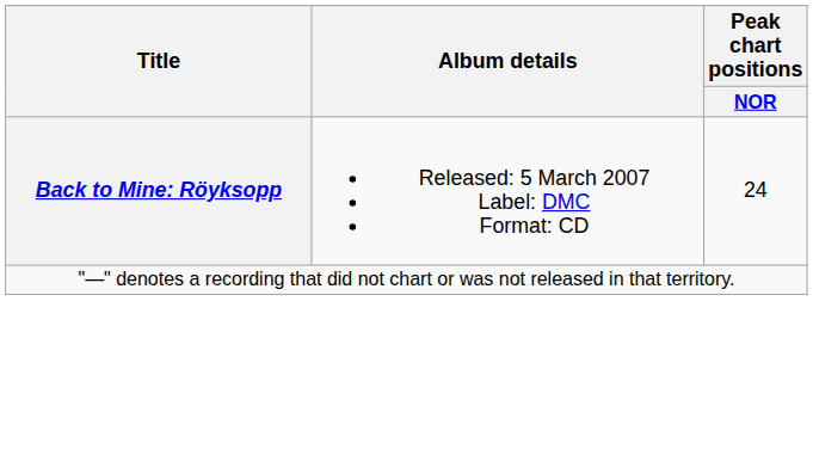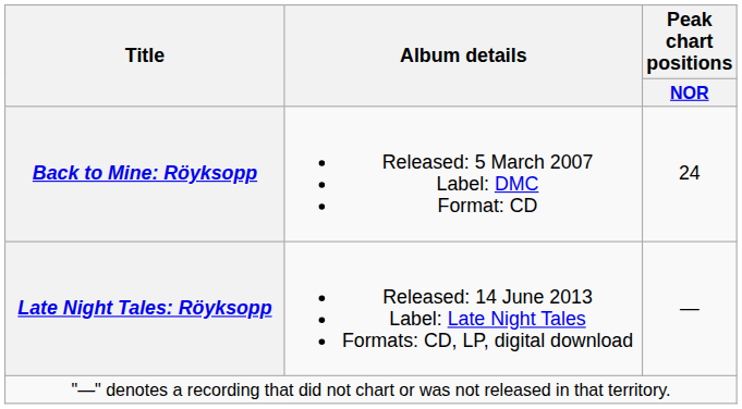 <table class="wikitable plainrowheaders" style="text-align:center;">
 <tr>
 <th scope="col" rowspan="2" style="width:14em;">Title</th>
 <th scope="col" rowspan="2" style="width:18em;">Album details</th>
 <th scope="col">Peak chart positions</th>
 </tr>
 <tr>
 <th scope="col" style="width:2.5em;font-size:90%;"><a href='#'>NOR</a><br></th>
 </tr>
 <tr>
 <th scope="row"><em><a href='#'>Back to Mine: Röyksopp</a></em></th>
 <td><br><ul><li>Released: 5 March 2007</li><li>Label: <a href='#'>DMC</a></li><li>Format: CD</li></ul></td>
 <td>24</td>
 </tr>
 <tr>
+<th scope="row"><em><a href='#'>Late Night Tales: Röyksopp</a></em></th>
+<td><br><ul><li>Released: 14 June 2013</li><li>Label: <a href='#'>Late Night Tales</a></li><li>Formats: CD, LP, digital download</li></ul></td>
+<td>—</td>
+</tr>
+<tr>
 <td colspan="3" style="font-size:90%">"—" denotes a recording that did not chart or was not released in that territory.</td>
 </tr>
 </table>
